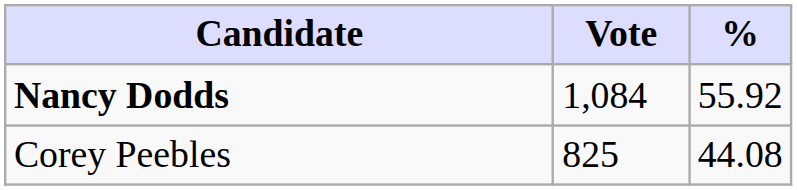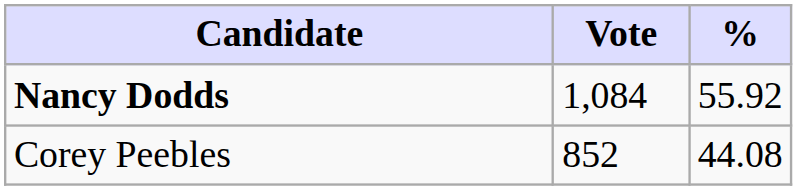 <table class="wikitable">
 <tr>
 <th style="background:#ddf; width:225px;">Candidate</th>
 <th style="background:#ddf; width:50px;">Vote</th>
 <th style="background:#ddf; width:30px;">%</th>
 </tr>
 <tr>
 <td><strong>Nancy Dodds</strong></td>
 <td>1,084</td>
 <td>55.92</td>
 </tr>
 <tr>
 <td>Corey Peebles</td>
-<td>825</td>
+<td>852</td>
 <td>44.08</td>
 </tr>
 </table>
